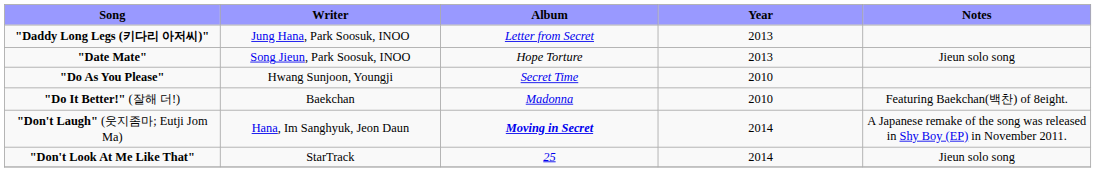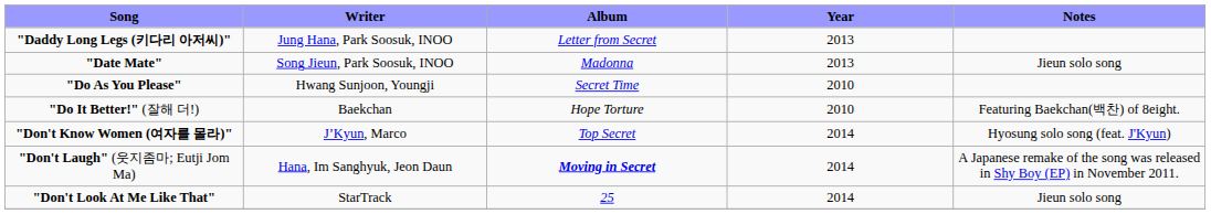 <table class="wikitable" style="margin:0.5em auto; clear:both; font-size:.9em; text-align:center; width:100%">
 <tr>
 <th width="500" style="background: #99F;">Song</th>
 <th width="500" style="background: #99F;">Writer</th>
 <th width="500" style="background: #99F;">Album</th>
 <th width="500" style="background: #99F;">Year</th>
 <th width="500" style="background: #99F;">Notes</th>
 </tr>
 <tr>
 <td><strong>"Daddy Long Legs (키다리 아저씨)"</strong> </td>
 <td><a href='#'>Jung Hana</a>, Park Soosuk, INOO</td>
 <td><em><a href='#'>Letter from Secret</a></em></td>
 <td>2013</td>
 <td></td>
 </tr>
 <tr>
 <td><strong>"Date Mate"</strong> </td>
 <td><a href='#'>Song Jieun</a>, Park Soosuk, INOO</td>
-<td><em>Hope Torture</em></td>
+<td><em><a href='#'>Madonna</a></em></td>
 <td>2013</td>
 <td>Jieun solo song</td>
 </tr>
 <tr>
 <td><strong>"Do As You Please"</strong> </td>
 <td>Hwang Sunjoon, Youngji</td>
 <td><em><a href='#'>Secret Time</a></em></td>
 <td>2010</td>
 <td></td>
 </tr>
 <tr>
 <td><strong>"Do It Better!"</strong> (잘해 더!) </td>
 <td>Baekchan </td>
-<td><em><a href='#'>Madonna</a></em></td>
+<td><em>Hope Torture</em></td>
 <td>2010</td>
 <td>Featuring Baekchan(백찬) of 8eight.</td>
+</tr>
+<tr>
+<td><strong>"Don't Know Women (여자를 몰라)"</strong> </td>
+<td><a href='#'>J’Kyun</a>, Marco</td>
+<td><em><a href='#'>Top Secret</a></em></td>
+<td>2014</td>
+<td>Hyosung solo song (feat. <a href='#'>J'Kyun</a>)</td>
 </tr>
 <tr>
 <td><strong>"Don't Laugh"</strong> (웃지좀마; Eutji Jom Ma) </td>
 <td><a href='#'>Hana</a>, Im Sanghyuk, Jeon Daun </td>
 <td><strong><em><a href='#'>Moving in Secret</a></em></strong></td>
 <td>2014</td>
 <td>A Japanese remake of the song was released in <a href='#'>Shy Boy (EP)</a> in November 2011.</td>
 </tr>
 <tr>
 <td><strong>"Don't Look At Me Like That"</strong> </td>
 <td>StarTrack</td>
 <td><em><a href='#'>25</a></em></td>
 <td>2014</td>
 <td>Jieun solo song</td>
 </tr>
 <tr>
 </tr>
 </table>
